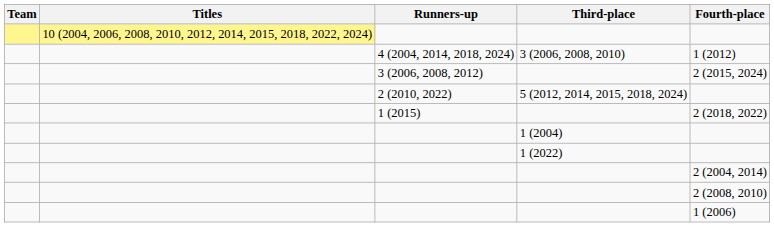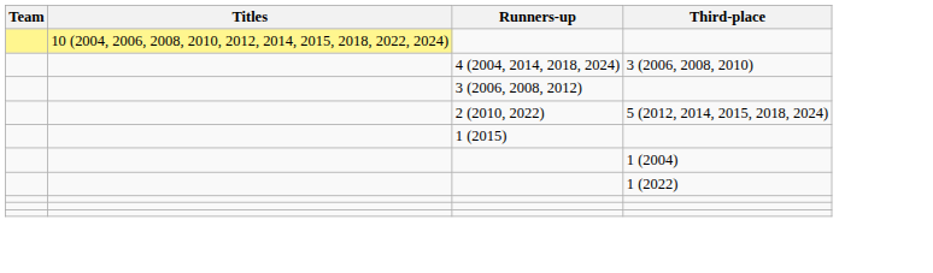 <table class="wikitable">
 <tr>
 <th>Team</th>
 <th>Titles</th>
 <th>Runners-up</th>
 <th>Third-place</th>
-<th>Fourth-place</th>
 </tr>
 <tr>
 <td bgcolor=#FFF68F></td>
 <td bgcolor=#FFF68F>10 (2004, 2006, 2008, 2010, 2012, 2014, 2015, 2018, 2022, 2024)</td>
-<td></td>
 <td></td>
 <td></td>
 </tr>
 <tr>
 <td></td>
 <td></td>
 <td>4 (2004, 2014, 2018, 2024)</td>
 <td>3 (2006, 2008, 2010)</td>
-<td>1 (2012)</td>
 </tr>
 <tr>
 <td></td>
 <td></td>
 <td>3 (2006, 2008, 2012)</td>
 <td></td>
-<td>2 (2015, 2024)</td>
 </tr>
 <tr>
 <td></td>
 <td></td>
 <td>2 (2010, 2022)</td>
 <td>5 (2012, 2014, 2015, 2018, 2024)</td>
-<td></td>
 </tr>
 <tr>
 <td></td>
 <td></td>
 <td>1 (2015)</td>
 <td></td>
-<td>2 (2018, 2022)</td>
 </tr>
 <tr>
 <td></td>
 <td></td>
 <td></td>
 <td>1 (2004)</td>
-<td></td>
 </tr>
 <tr>
 <td></td>
 <td></td>
 <td></td>
 <td>1 (2022)</td>
+</tr>
+<tr>
+<td></td>
+<td></td>
+<td></td>
 <td></td>
 </tr>
 <tr>
 <td></td>
 <td></td>
 <td></td>
 <td></td>
-<td>2 (2004, 2014)</td>
 </tr>
 <tr>
 <td></td>
 <td></td>
 <td></td>
 <td></td>
-<td>2 (2008, 2010)</td>
-</tr>
-<tr>
-<td></td>
-<td></td>
-<td></td>
-<td></td>
-<td>1 (2006)</td>
 </tr>
 </table>
